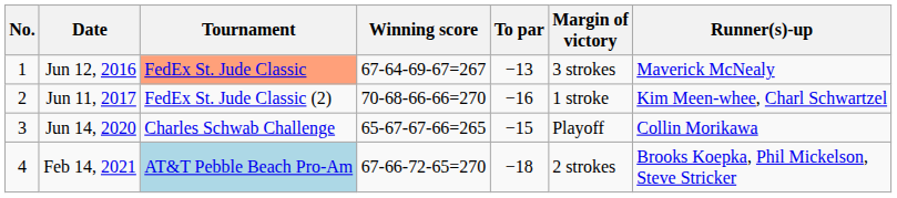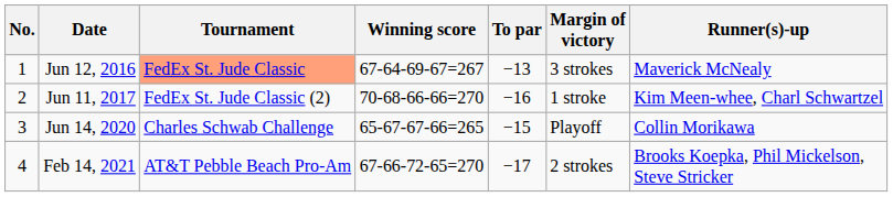 <table class="wikitable" style="font-size:95%;">
 <tr>
 <th>No.</th>
 <th>Date</th>
 <th>Tournament</th>
 <th>Winning score</th>
 <th>To par</th>
 <th>Margin of<br>victory</th>
 <th>Runner(s)-up</th>
 </tr>
 <tr>
 <td align=center>1</td>
 <td align=right>Jun 12, <a href='#'>2016</a></td>
 <td style="background: lightsalmon;"><a href='#'>FedEx St. Jude Classic</a></td>
 <td align=right>67-64-69-67=267</td>
 <td align=center>−13</td>
 <td>3 strokes</td>
 <td> <a href='#'>Maverick McNealy</a></td>
 </tr>
 <tr>
 <td align=center>2</td>
 <td align=right>Jun 11, <a href='#'>2017</a></td>
 <td><a href='#'>FedEx St. Jude Classic</a> (2)</td>
 <td align=right>70-68-66-66=270</td>
 <td align=center>−16</td>
 <td>1 stroke</td>
 <td> <a href='#'>Kim Meen-whee</a>,  <a href='#'>Charl Schwartzel</a></td>
 </tr>
 <tr>
 <td align=center>3</td>
 <td align=right>Jun 14, <a href='#'>2020</a></td>
 <td><a href='#'>Charles Schwab Challenge</a></td>
 <td align=right>65-67-67-66=265</td>
 <td align=center>−15</td>
 <td>Playoff</td>
 <td> <a href='#'>Collin Morikawa</a></td>
 </tr>
 <tr>
 <td align=center>4</td>
 <td align=right>Feb 14, <a href='#'>2021</a></td>
-<td style="background: lightblue;"><a href='#'>AT&T Pebble Beach Pro-Am</a></td>
+<td><a href='#'>AT&T Pebble Beach Pro-Am</a></td>
 <td align=right>67-66-72-65=270</td>
-<td align=center>−18</td>
+<td align=center>−17</td>
 <td>2 strokes</td>
 <td> <a href='#'>Brooks Koepka</a>,  <a href='#'>Phil Mickelson</a>,<br> <a href='#'>Steve Stricker</a></td>
 </tr>
 </table>
